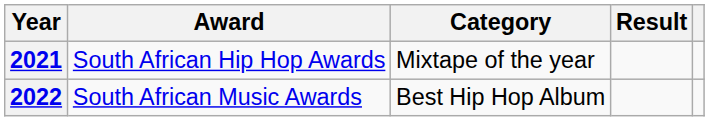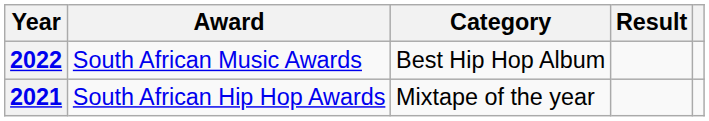 <table class="wikitable plainrowheaders">
 <tr>
 <th>Year</th>
 <th>Award</th>
 <th>Category</th>
 <th>Result</th>
 <th></th>
 </tr>
 <tr>
+<th scope="row"><a href='#'>2022</a></th>
+<td><a href='#'>South African Music Awards</a></td>
+<td>Best Hip Hop Album</td>
+<td></td>
+<td></td>
+</tr>
+<tr>
 <th scope="row"><a href='#'>2021</a></th>
 <td><a href='#'>South African Hip Hop Awards</a></td>
 <td>Mixtape of the year</td>
 <td></td>
 <td></td>
 </tr>
-<tr>
-<th scope="row"><a href='#'>2022</a></th>
-<td><a href='#'>South African Music Awards</a></td>
-<td>Best Hip Hop Album</td>
-<td></td>
-<td></td>
-</tr>
 </table>
